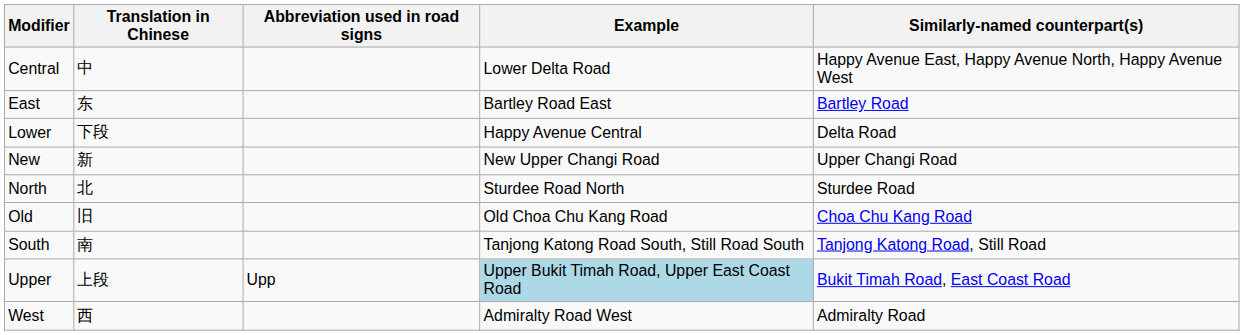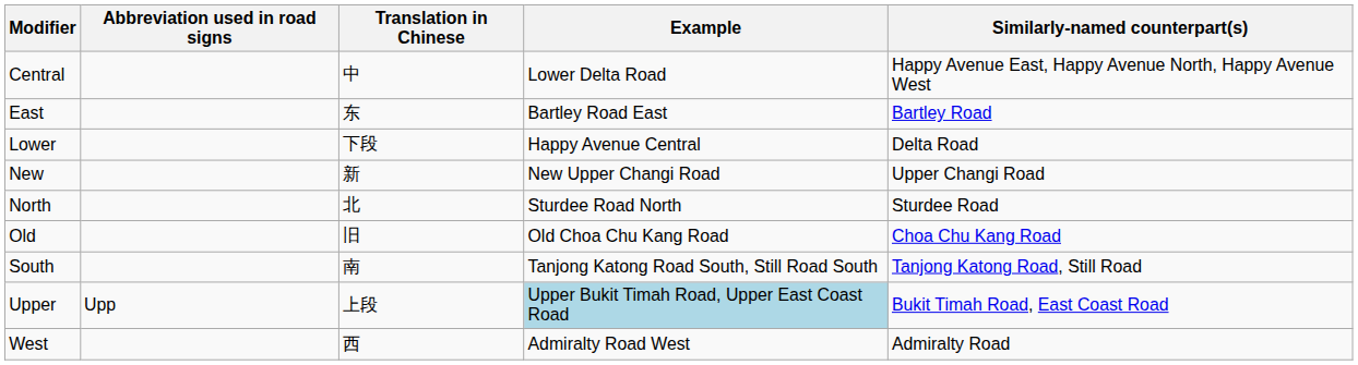 <table class="wikitable">
 <tr>
 <th>Modifier</th>
+<th>Abbreviation used in road signs</th>
 <th>Translation in Chinese</th>
-<th>Abbreviation used in road signs</th>
 <th>Example</th>
 <th>Similarly-named counterpart(s)</th>
 </tr>
 <tr>
 <td>Central</td>
+<td></td>
 <td>中</td>
-<td></td>
 <td>Lower Delta Road</td>
 <td>Happy Avenue East, Happy Avenue North, Happy Avenue West</td>
 </tr>
 <tr>
 <td>East</td>
+<td></td>
 <td>东</td>
-<td></td>
 <td>Bartley Road East</td>
 <td><a href='#'>Bartley Road</a></td>
 </tr>
 <tr>
 <td>Lower</td>
+<td></td>
 <td>下段</td>
-<td></td>
 <td>Happy Avenue Central</td>
 <td>Delta Road</td>
 </tr>
 <tr>
 <td>New</td>
+<td></td>
 <td>新</td>
-<td></td>
 <td>New Upper Changi Road</td>
 <td>Upper Changi Road</td>
 </tr>
 <tr>
 <td>North</td>
+<td></td>
 <td>北</td>
-<td></td>
 <td>Sturdee Road North</td>
 <td>Sturdee Road</td>
 </tr>
 <tr>
 <td>Old</td>
+<td></td>
 <td>旧</td>
-<td></td>
 <td>Old Choa Chu Kang Road</td>
 <td><a href='#'>Choa Chu Kang Road</a></td>
 </tr>
 <tr>
 <td>South</td>
+<td></td>
 <td>南</td>
-<td></td>
 <td>Tanjong Katong Road South, Still Road South</td>
 <td><a href='#'>Tanjong Katong Road</a>, Still Road</td>
 </tr>
 <tr>
 <td>Upper</td>
+<td>Upp</td>
 <td>上段</td>
-<td>Upp</td>
 <td style="background: lightblue;">Upper Bukit Timah Road, Upper East Coast Road</td>
 <td><a href='#'>Bukit Timah Road</a>, <a href='#'>East Coast Road</a></td>
 </tr>
 <tr>
 <td>West</td>
+<td></td>
 <td>西</td>
-<td></td>
 <td>Admiralty Road West</td>
 <td>Admiralty Road</td>
 </tr>
 </table>
